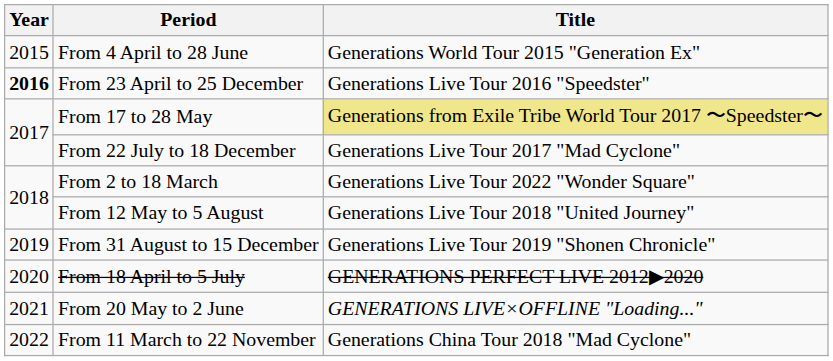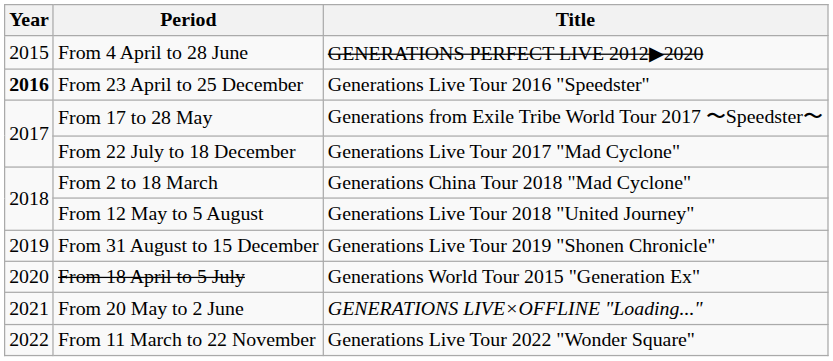 <table class="wikitable sortable">
 <tr>
 <th>Year</th>
 <th>Period</th>
 <th>Title</th>
 </tr>
 <tr>
 <td>2015</td>
 <td>From 4 April to 28 June</td>
-<td>Generations World Tour 2015 "Generation Ex"</td>
+<td><s>GENERATIONS PERFECT LIVE 2012▶︎2020</s></td>
 </tr>
 <tr>
 <td><strong>2016</strong></td>
 <td>From 23 April to 25 December</td>
 <td>Generations Live Tour 2016 "Speedster"</td>
 </tr>
 <tr>
 <td rowspan="2">2017</td>
 <td>From 17 to 28 May</td>
-<td style="background: khaki;">Generations from Exile Tribe World Tour 2017 〜Speedster〜</td>
+<td>Generations from Exile Tribe World Tour 2017 〜Speedster〜</td>
 </tr>
 <tr>
 <td>From 22 July to 18 December</td>
 <td>Generations Live Tour 2017 "Mad Cyclone"</td>
 </tr>
 <tr>
 <td rowspan="2">2018</td>
 <td>From 2 to 18 March</td>
-<td>Generations Live Tour 2022 "Wonder Square"</td>
+<td>Generations China Tour 2018 "Mad Cyclone"</td>
 </tr>
 <tr>
 <td>From 12 May to 5 August</td>
 <td>Generations Live Tour 2018 "United Journey"</td>
 </tr>
 <tr>
 <td>2019</td>
 <td>From 31 August to 15 December</td>
 <td>Generations Live Tour 2019 "Shonen Chronicle"</td>
 </tr>
 <tr>
 <td>2020</td>
 <td><s>From 18 April to 5 July</s></td>
-<td><s>GENERATIONS PERFECT LIVE 2012▶︎2020</s></td>
+<td>Generations World Tour 2015 "Generation Ex"</td>
 </tr>
 <tr>
 <td>2021</td>
 <td>From 20 May to 2 June</td>
 <td><em>GENERATIONS LIVE×OFFLINE "Loading..."</em></td>
 </tr>
 <tr>
 <td>2022</td>
 <td>From 11 March to 22 November</td>
-<td>Generations China Tour 2018 "Mad Cyclone"</td>
+<td>Generations Live Tour 2022 "Wonder Square"</td>
 </tr>
 </table>
